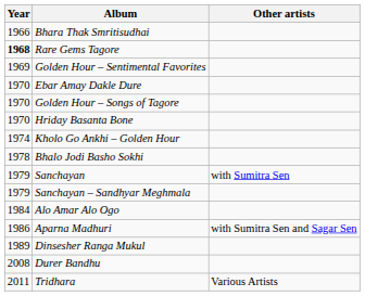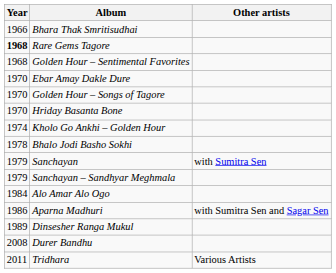 <table class="wikitable sortable">
 <tr>
 <th>Year</th>
 <th>Album</th>
 <th>Other artists</th>
 </tr>
 <tr>
 <td>1966</td>
 <td><em>Bhara Thak Smritisudhai</em></td>
 <td></td>
 </tr>
 <tr>
 <td><strong>1968</strong></td>
 <td><em>Rare Gems Tagore</em></td>
 <td></td>
 </tr>
 <tr>
-<td>1969</td>
+<td>1968</td>
 <td><em>Golden Hour – Sentimental Favorites</em></td>
 <td></td>
 </tr>
 <tr>
 <td>1970</td>
 <td><em>Ebar Amay Dakle Dure</em></td>
 <td></td>
 </tr>
 <tr>
 <td>1970</td>
 <td><em>Golden Hour – Songs of Tagore</em></td>
 <td></td>
 </tr>
 <tr>
 <td>1970</td>
 <td><em>Hriday Basanta Bone</em></td>
 <td></td>
 </tr>
 <tr>
 <td>1974</td>
 <td><em>Kholo Go Ankhi – Golden Hour</em></td>
 <td></td>
 </tr>
 <tr>
 <td>1978</td>
 <td><em>Bhalo Jodi Basho Sokhi</em></td>
 <td></td>
 </tr>
 <tr>
 <td>1979</td>
 <td><em>Sanchayan</em></td>
 <td>with <a href='#'>Sumitra Sen</a></td>
 </tr>
 <tr>
 <td>1979</td>
 <td><em>Sanchayan – Sandhyar Meghmala</em></td>
 <td></td>
 </tr>
 <tr>
 <td>1984</td>
 <td><em>Alo Amar Alo Ogo</em></td>
 <td></td>
 </tr>
 <tr>
 <td>1986</td>
 <td><em>Aparna Madhuri</em></td>
 <td>with Sumitra Sen and <a href='#'>Sagar Sen</a></td>
 </tr>
 <tr>
 <td>1989</td>
 <td><em>Dinsesher Ranga Mukul</em></td>
 <td></td>
 </tr>
 <tr>
 <td>2008</td>
 <td><em>Durer Bandhu</em></td>
 <td></td>
 </tr>
 <tr>
 <td>2011</td>
 <td><em>Tridhara</em></td>
 <td>Various Artists</td>
 </tr>
 </table>
